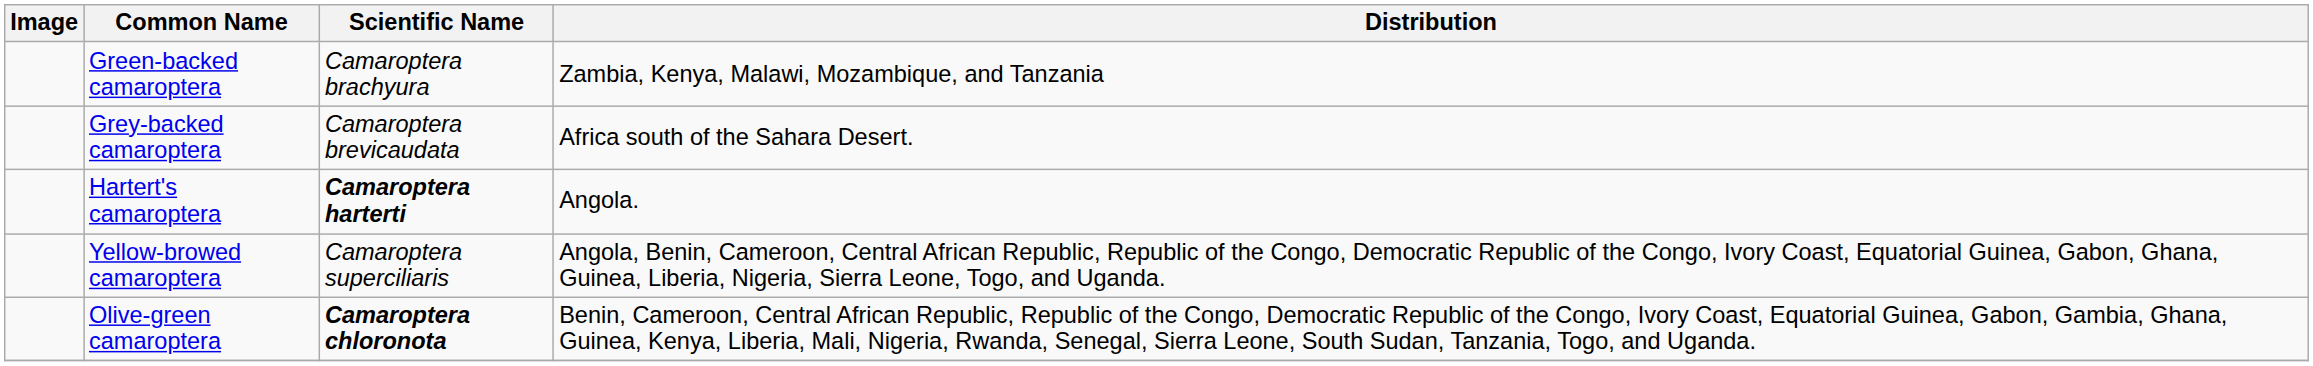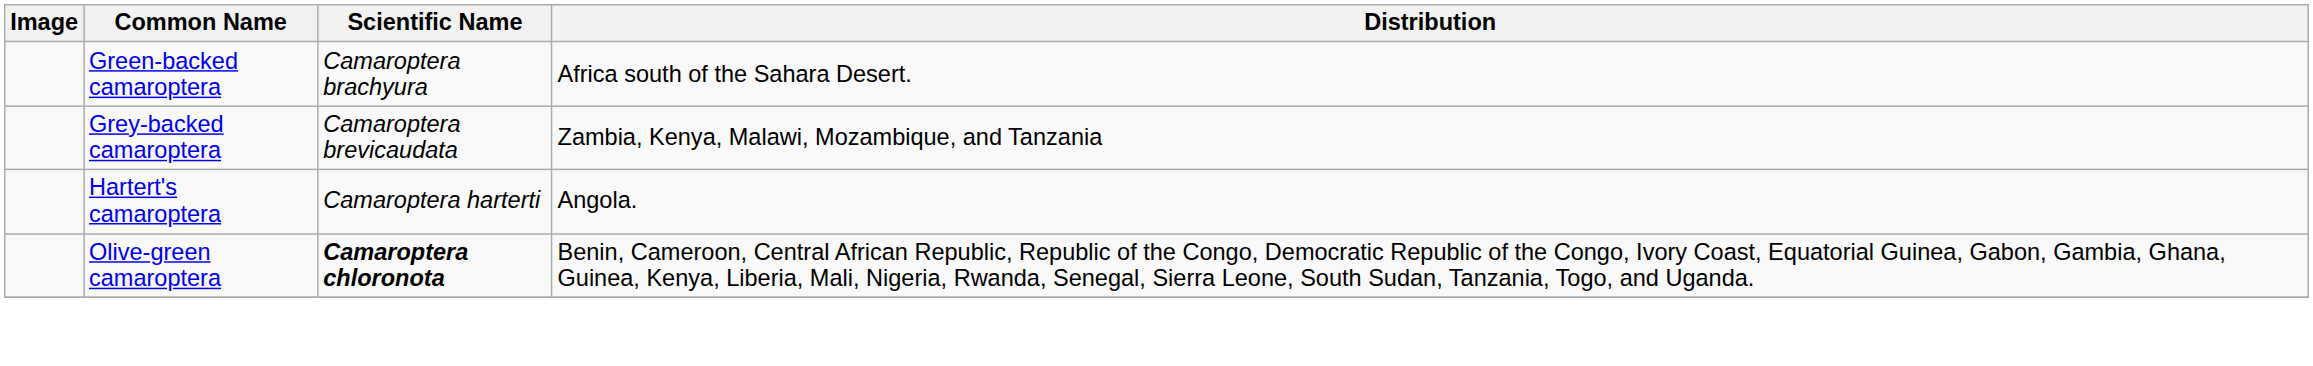 <table class="wikitable">
 <tr>
 <th>Image</th>
 <th>Common Name</th>
 <th>Scientific Name</th>
 <th>Distribution</th>
 </tr>
 <tr>
 <td></td>
 <td><a href='#'>Green-backed camaroptera</a></td>
 <td><em>Camaroptera brachyura</em></td>
-<td>Zambia, Kenya, Malawi, Mozambique, and Tanzania</td>
+<td>Africa south of the Sahara Desert.</td>
 </tr>
 <tr>
 <td></td>
 <td><a href='#'>Grey-backed camaroptera</a></td>
 <td><em>Camaroptera brevicaudata</em></td>
-<td>Africa south of the Sahara Desert.</td>
+<td>Zambia, Kenya, Malawi, Mozambique, and Tanzania</td>
 </tr>
 <tr>
 <td></td>
 <td><a href='#'>Hartert's camaroptera</a></td>
-<td><strong><em>Camaroptera harterti</em></strong></td>
+<td><em>Camaroptera harterti</em></td>
 <td>Angola.</td>
-</tr>
-<tr>
-<td></td>
-<td><a href='#'>Yellow-browed camaroptera</a></td>
-<td><em>Camaroptera superciliaris</em></td>
-<td>Angola, Benin, Cameroon, Central African Republic, Republic of the Congo, Democratic Republic of the Congo, Ivory Coast, Equatorial Guinea, Gabon, Ghana, Guinea, Liberia, Nigeria, Sierra Leone, Togo, and Uganda.</td>
 </tr>
 <tr>
 <td></td>
 <td><a href='#'>Olive-green camaroptera</a></td>
 <td><strong><em>Camaroptera chloronota</em></strong></td>
 <td>Benin, Cameroon, Central African Republic, Republic of the Congo, Democratic Republic of the Congo, Ivory Coast, Equatorial Guinea, Gabon, Gambia, Ghana, Guinea, Kenya, Liberia, Mali, Nigeria, Rwanda, Senegal, Sierra Leone, South Sudan, Tanzania, Togo, and Uganda.</td>
 </tr>
 <tr>
 </tr>
 </table>
